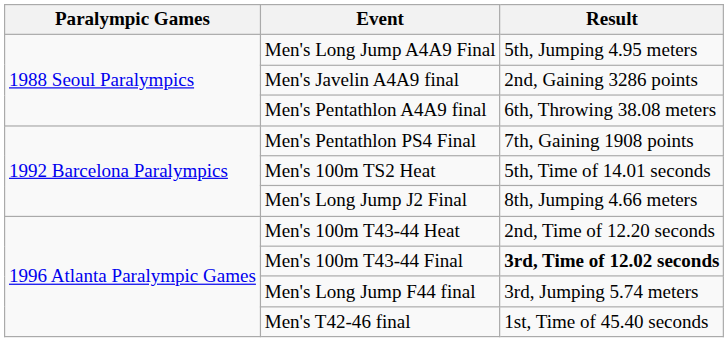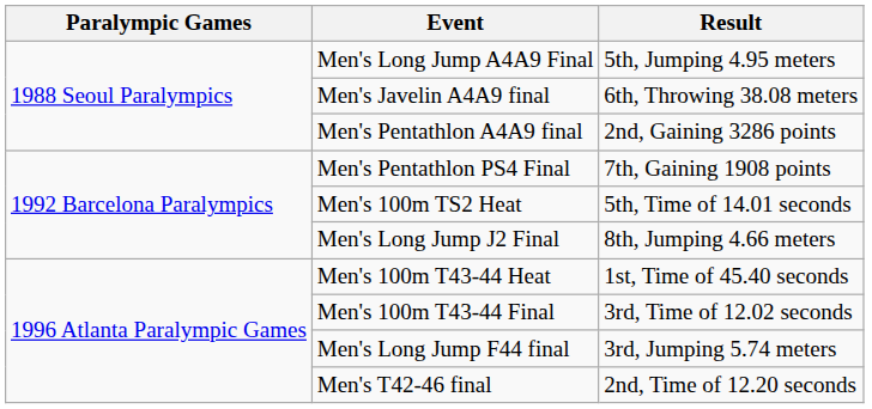 <table class="wikitable">
 <tr>
 <th>Paralympic Games</th>
 <th>Event</th>
 <th>Result</th>
 </tr>
 <tr>
 <td rowspan="3"><a href='#'>1988 Seoul Paralympics</a></td>
 <td>Men's Long Jump A4A9 Final</td>
 <td>5th, Jumping 4.95 meters</td>
 </tr>
 <tr>
 <td>Men's Javelin A4A9 final</td>
-<td>2nd, Gaining 3286 points</td>
+<td>6th, Throwing 38.08 meters</td>
 </tr>
 <tr>
 <td>Men's Pentathlon A4A9 final</td>
-<td>6th, Throwing 38.08 meters</td>
+<td>2nd, Gaining 3286 points</td>
 </tr>
 <tr>
 <td rowspan="3"><a href='#'>1992 Barcelona Paralympics</a></td>
 <td>Men's Pentathlon PS4 Final</td>
 <td>7th, Gaining 1908 points</td>
 </tr>
 <tr>
 <td>Men's 100m TS2 Heat</td>
 <td>5th, Time of 14.01 seconds</td>
 </tr>
 <tr>
 <td>Men's Long Jump J2 Final</td>
 <td>8th, Jumping 4.66 meters</td>
 </tr>
 <tr>
 <td rowspan="4"><a href='#'>1996 Atlanta Paralympic Games</a></td>
 <td>Men's 100m T43-44 Heat</td>
-<td>2nd, Time of 12.20 seconds</td>
+<td>1st, Time of 45.40 seconds</td>
 </tr>
 <tr>
 <td>Men's 100m T43-44 Final</td>
-<td><strong>3rd, Time of 12.02 seconds</strong></td>
+<td>3rd, Time of 12.02 seconds</td>
 </tr>
 <tr>
 <td>Men's Long Jump F44 final</td>
 <td>3rd, Jumping 5.74 meters</td>
 </tr>
 <tr>
 <td>Men's  T42-46 final</td>
-<td>1st, Time of 45.40 seconds</td>
+<td>2nd, Time of 12.20 seconds</td>
 </tr>
 </table>
